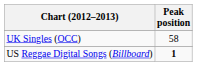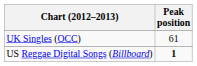 <table class="wikitable sortable plainrowheaders">
 <tr>
 <th scope="col">Chart (2012–2013)</th>
 <th scope="col">Peak<br>position</th>
 </tr>
 <tr>
 </tr>
 <tr>
 </tr>
 <tr>
 </tr>
 <tr>
 </tr>
 <tr>
 </tr>
 <tr>
 </tr>
 <tr>
 </tr>
 <tr>
 </tr>
 <tr>
 </tr>
 <tr>
 <td><a href='#'>UK Singles</a> (<a href='#'>OCC</a>)</td>
-<td align="center">58</td>
+<td align="center">61</td>
 </tr>
 <tr>
 </tr>
 <tr>
 <td>US <a href='#'>Reggae Digital Songs</a> (<a href='#'><em>Billboard</em></a>)</td>
 <td align="center"><strong>1</strong></td>
 </tr>
 </table>
